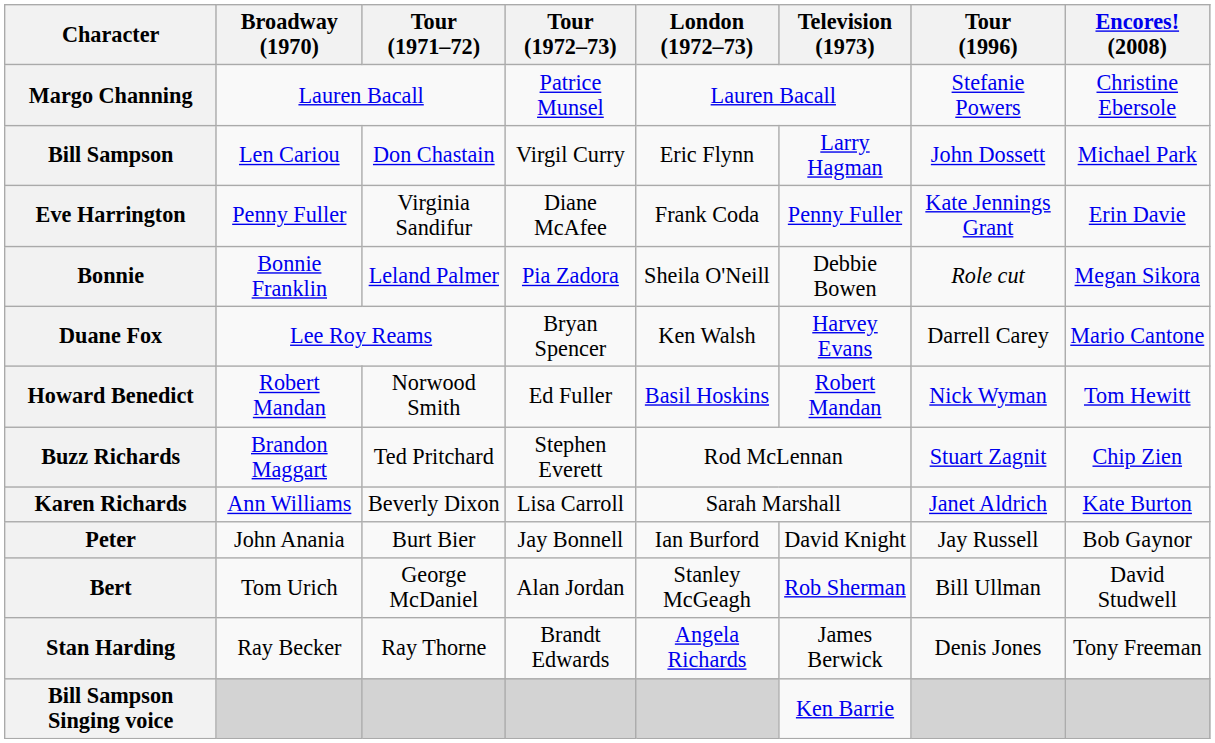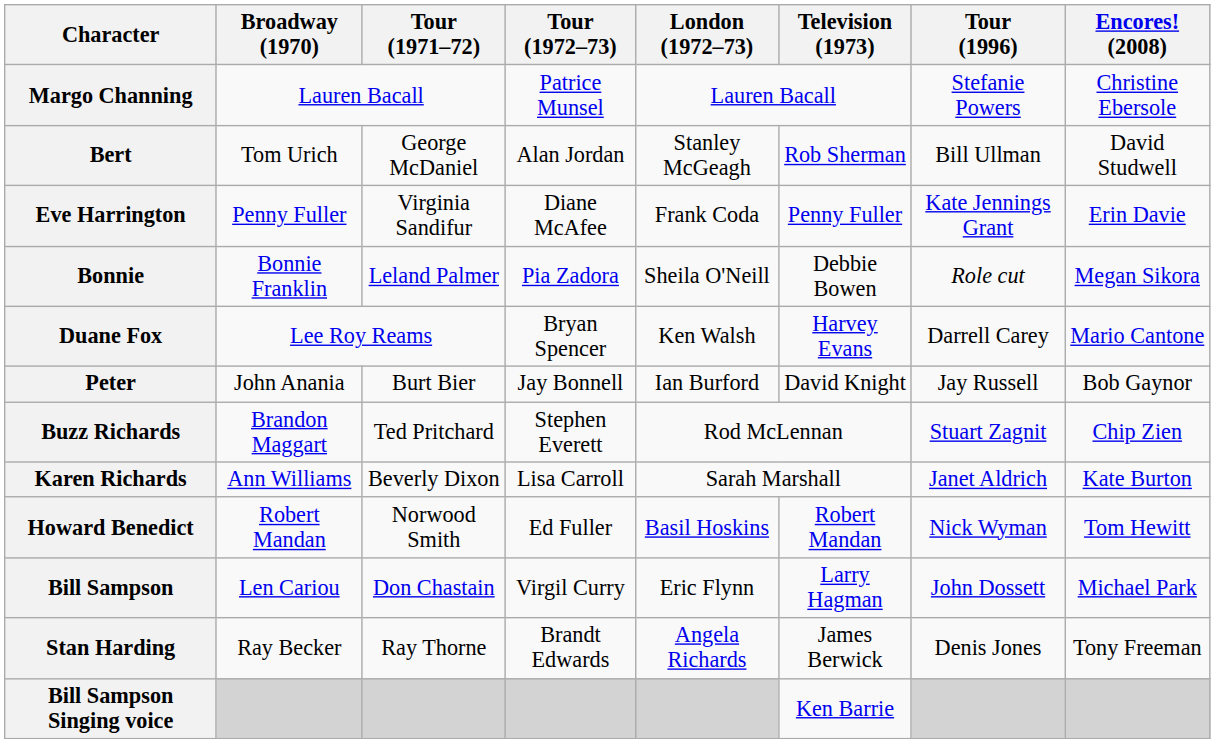 <table class="wikitable">
 <tr>
 <th>Character</th>
 <th>Broadway<br>(1970)</th>
 <th>Tour<br>(1971–72)</th>
 <th>Tour<br>(1972–73)</th>
 <th>London<br>(1972–73)</th>
 <th>Television<br>(1973)</th>
 <th>Tour<br>(1996)</th>
 <th><a href='#'>Encores!</a><br>(2008)</th>
 </tr>
 <tr>
 <th>Margo Channing</th>
 <td colspan="2" align=center><a href='#'>Lauren Bacall</a></td>
 <td align=center><a href='#'>Patrice Munsel</a></td>
 <td colspan="2" align=center><a href='#'>Lauren Bacall</a></td>
 <td align=center><a href='#'>Stefanie Powers</a></td>
 <td align=center><a href='#'>Christine Ebersole</a></td>
 </tr>
 <tr>
-<th>Bill Sampson</th>
-<td align=center><a href='#'>Len Cariou</a></td>
-<td align=center><a href='#'>Don Chastain</a></td>
-<td align=center>Virgil Curry</td>
-<td align=center>Eric Flynn</td>
-<td align=center><a href='#'>Larry Hagman</a></td>
-<td align=center><a href='#'>John Dossett</a></td>
-<td align=center><a href='#'>Michael Park</a></td>
+<th>Bert</th>
+<td align=center>Tom Urich</td>
+<td align=center>George McDaniel</td>
+<td align=center>Alan Jordan</td>
+<td align=center>Stanley McGeagh</td>
+<td align=center><a href='#'>Rob Sherman</a></td>
+<td align=center>Bill Ullman</td>
+<td align=center>David Studwell</td>
 </tr>
 <tr>
 <th>Eve Harrington</th>
 <td align=center><a href='#'>Penny Fuller</a></td>
 <td align=center>Virginia Sandifur</td>
 <td align=center>Diane McAfee</td>
 <td align=center>Frank Coda</td>
 <td align=center><a href='#'>Penny Fuller</a></td>
 <td align=center><a href='#'>Kate Jennings Grant</a></td>
 <td align=center><a href='#'>Erin Davie</a></td>
 </tr>
 <tr>
 <th>Bonnie</th>
 <td align=center><a href='#'>Bonnie Franklin</a></td>
 <td align=center><a href='#'>Leland Palmer</a></td>
 <td align=center><a href='#'>Pia Zadora</a></td>
 <td align=center>Sheila O'Neill</td>
 <td align=center>Debbie Bowen</td>
 <td align=center><em>Role cut</em></td>
 <td align=center><a href='#'>Megan Sikora</a></td>
 </tr>
 <tr>
 <th>Duane Fox</th>
 <td colspan="2" align=center><a href='#'>Lee Roy Reams</a></td>
 <td align=center>Bryan Spencer</td>
 <td align=center>Ken Walsh</td>
 <td align=center><a href='#'>Harvey Evans</a></td>
 <td align=center>Darrell Carey</td>
 <td align=center><a href='#'>Mario Cantone</a></td>
 </tr>
 <tr>
-<th>Howard Benedict</th>
-<td align=center><a href='#'>Robert Mandan</a></td>
-<td align=center>Norwood Smith</td>
-<td align=center>Ed Fuller</td>
-<td align=center><a href='#'>Basil Hoskins</a></td>
-<td align=center><a href='#'>Robert Mandan</a></td>
-<td align=center><a href='#'>Nick Wyman</a></td>
-<td align=center><a href='#'>Tom Hewitt</a></td>
+<th>Peter</th>
+<td align=center>John Anania</td>
+<td align=center>Burt Bier</td>
+<td align=center>Jay Bonnell</td>
+<td align=center>Ian Burford</td>
+<td align=center>David Knight</td>
+<td align=center>Jay Russell</td>
+<td align=center>Bob Gaynor</td>
 </tr>
 <tr>
 <th>Buzz Richards</th>
 <td align=center><a href='#'>Brandon Maggart</a></td>
 <td align=center>Ted Pritchard</td>
 <td align=center>Stephen Everett</td>
 <td colspan="2" align=center>Rod McLennan</td>
 <td align=center><a href='#'>Stuart Zagnit</a></td>
 <td align=center><a href='#'>Chip Zien</a></td>
 </tr>
 <tr>
 <th>Karen Richards</th>
 <td align=center><a href='#'>Ann Williams</a></td>
 <td align=center>Beverly Dixon</td>
 <td align=center>Lisa Carroll</td>
 <td colspan="2" align=center>Sarah Marshall</td>
 <td align=center><a href='#'>Janet Aldrich</a></td>
 <td align=center><a href='#'>Kate Burton</a></td>
 </tr>
 <tr>
-<th>Peter</th>
-<td align=center>John Anania</td>
-<td align=center>Burt Bier</td>
-<td align=center>Jay Bonnell</td>
-<td align=center>Ian Burford</td>
-<td align=center>David Knight</td>
-<td align=center>Jay Russell</td>
-<td align=center>Bob Gaynor</td>
+<th>Howard Benedict</th>
+<td align=center><a href='#'>Robert Mandan</a></td>
+<td align=center>Norwood Smith</td>
+<td align=center>Ed Fuller</td>
+<td align=center><a href='#'>Basil Hoskins</a></td>
+<td align=center><a href='#'>Robert Mandan</a></td>
+<td align=center><a href='#'>Nick Wyman</a></td>
+<td align=center><a href='#'>Tom Hewitt</a></td>
 </tr>
 <tr>
-<th>Bert</th>
-<td align=center>Tom Urich</td>
-<td align=center>George McDaniel</td>
-<td align=center>Alan Jordan</td>
-<td align=center>Stanley McGeagh</td>
-<td align=center><a href='#'>Rob Sherman</a></td>
-<td align=center>Bill Ullman</td>
-<td align=center>David Studwell</td>
+<th>Bill Sampson</th>
+<td align=center><a href='#'>Len Cariou</a></td>
+<td align=center><a href='#'>Don Chastain</a></td>
+<td align=center>Virgil Curry</td>
+<td align=center>Eric Flynn</td>
+<td align=center><a href='#'>Larry Hagman</a></td>
+<td align=center><a href='#'>John Dossett</a></td>
+<td align=center><a href='#'>Michael Park</a></td>
 </tr>
 <tr>
 <th>Stan Harding</th>
 <td align=center>Ray Becker</td>
 <td align=center>Ray Thorne</td>
 <td align=center>Brandt Edwards</td>
 <td align=center><a href='#'>Angela Richards</a></td>
 <td align=center>James Berwick</td>
 <td align=center>Denis Jones</td>
 <td align=center>Tony Freeman</td>
 </tr>
 <tr>
 <th>Bill Sampson Singing voice</th>
 <td style="background:#d3d3d3;"></td>
 <td style="background:#d3d3d3;"></td>
 <td style="background:#d3d3d3;"></td>
 <td style="background:#d3d3d3;"></td>
 <td align=center><a href='#'>Ken Barrie</a></td>
 <td style="background:#d3d3d3;"></td>
 <td style="background:#d3d3d3;"></td>
 </tr>
 </table>
